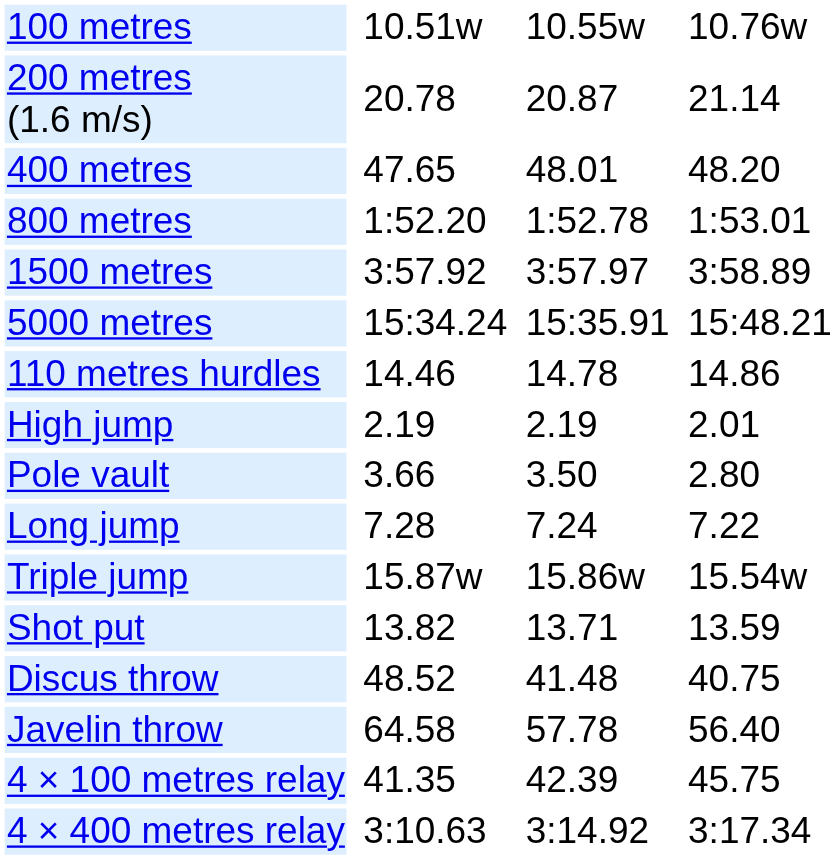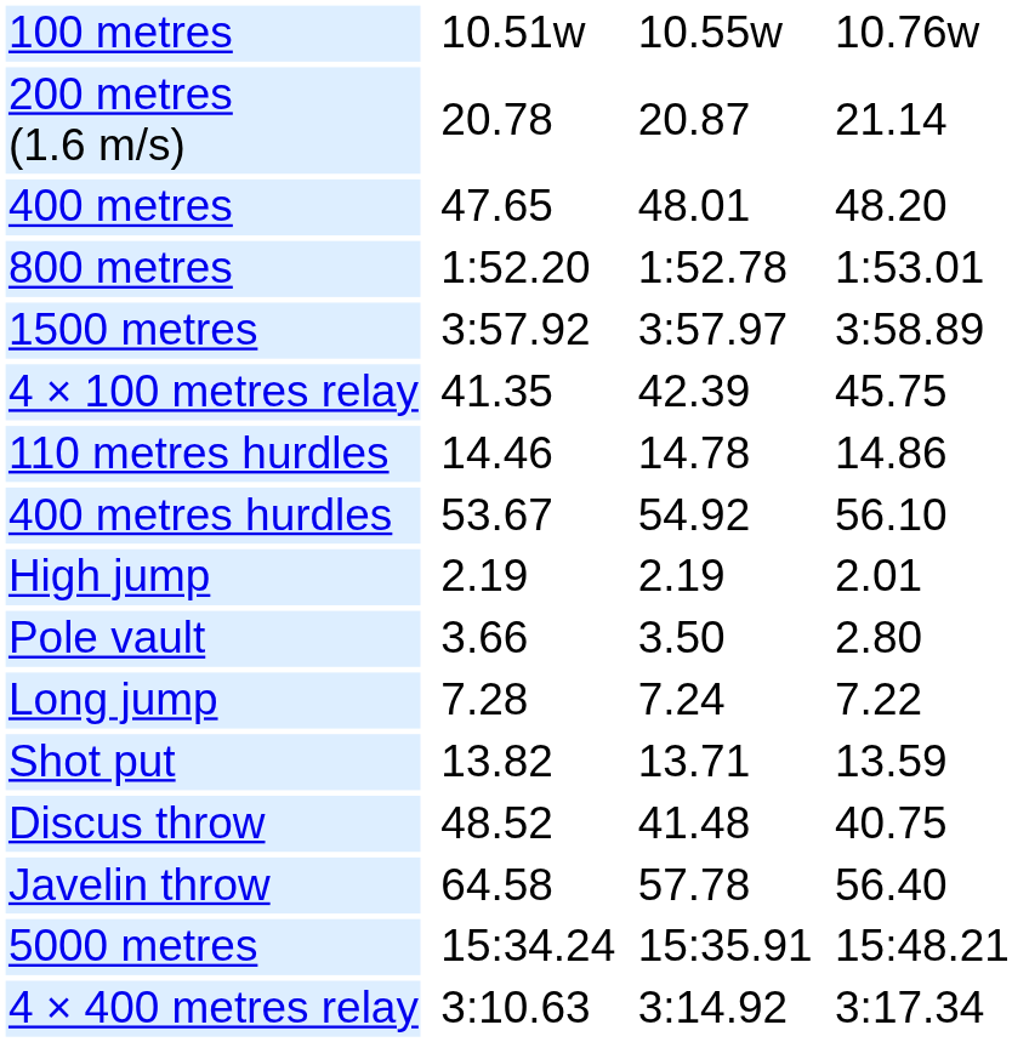 <table>
 <tr>
 <td bgcolor = DDEEFF><a href='#'>100 metres</a></td>
 <td></td>
 <td>10.51w</td>
 <td></td>
 <td>10.55w</td>
 <td></td>
 <td>10.76w</td>
 </tr>
 <tr>
 <td bgcolor = DDEEFF><a href='#'>200 metres</a> <br> (1.6 m/s)</td>
 <td></td>
 <td>20.78</td>
 <td></td>
 <td>20.87</td>
 <td></td>
 <td>21.14</td>
 </tr>
 <tr>
 <td bgcolor = DDEEFF><a href='#'>400 metres</a></td>
 <td></td>
 <td>47.65</td>
 <td></td>
 <td>48.01</td>
 <td></td>
 <td>48.20</td>
 </tr>
 <tr>
 <td bgcolor = DDEEFF><a href='#'>800 metres</a></td>
 <td></td>
 <td>1:52.20</td>
 <td></td>
 <td>1:52.78</td>
 <td></td>
 <td>1:53.01</td>
 </tr>
 <tr>
 <td bgcolor = DDEEFF><a href='#'>1500 metres</a></td>
 <td></td>
 <td>3:57.92</td>
 <td></td>
 <td>3:57.97</td>
 <td></td>
 <td>3:58.89</td>
 </tr>
 <tr>
-<td bgcolor = DDEEFF><a href='#'>5000 metres</a></td>
+<td bgcolor = DDEEFF><a href='#'>4 × 100 metres relay</a></td>
 <td></td>
-<td>15:34.24</td>
+<td>41.35</td>
 <td></td>
-<td>15:35.91</td>
+<td>42.39</td>
 <td></td>
-<td>15:48.21</td>
+<td>45.75</td>
 </tr>
 <tr>
 <td bgcolor = DDEEFF><a href='#'>110 metres hurdles</a></td>
 <td></td>
 <td>14.46</td>
 <td></td>
 <td>14.78</td>
 <td></td>
 <td>14.86</td>
+</tr>
+<tr>
+<td bgcolor = DDEEFF><a href='#'>400 metres hurdles</a></td>
+<td></td>
+<td>53.67</td>
+<td></td>
+<td>54.92</td>
+<td></td>
+<td>56.10</td>
 </tr>
 <tr>
 <td bgcolor = DDEEFF><a href='#'>High jump</a></td>
 <td></td>
 <td>2.19</td>
 <td></td>
 <td>2.19</td>
 <td></td>
 <td>2.01</td>
 </tr>
 <tr>
 <td bgcolor = DDEEFF><a href='#'>Pole vault</a></td>
 <td></td>
 <td>3.66</td>
 <td></td>
 <td>3.50</td>
 <td></td>
 <td>2.80</td>
 </tr>
 <tr>
 <td bgcolor = DDEEFF><a href='#'>Long jump</a></td>
 <td></td>
 <td>7.28</td>
 <td></td>
 <td>7.24</td>
 <td></td>
 <td>7.22</td>
 </tr>
 <tr>
-<td bgcolor = DDEEFF><a href='#'>Triple jump</a></td>
-<td></td>
-<td>15.87w</td>
-<td></td>
-<td>15.86w</td>
-<td></td>
-<td>15.54w</td>
-</tr>
-<tr>
 <td bgcolor = DDEEFF><a href='#'>Shot put</a></td>
 <td></td>
 <td>13.82</td>
 <td></td>
 <td>13.71</td>
 <td></td>
 <td>13.59</td>
 </tr>
 <tr>
 <td bgcolor = DDEEFF><a href='#'>Discus throw</a></td>
 <td></td>
 <td>48.52</td>
 <td></td>
 <td>41.48</td>
 <td></td>
 <td>40.75</td>
 </tr>
 <tr>
 <td bgcolor = DDEEFF><a href='#'>Javelin throw</a></td>
 <td></td>
 <td>64.58</td>
 <td></td>
 <td>57.78</td>
 <td></td>
 <td>56.40</td>
 </tr>
 <tr>
-<td bgcolor = DDEEFF><a href='#'>4 × 100 metres relay</a></td>
+<td bgcolor = DDEEFF><a href='#'>5000 metres</a></td>
 <td></td>
-<td>41.35</td>
+<td>15:34.24</td>
 <td></td>
-<td>42.39</td>
+<td>15:35.91</td>
 <td></td>
-<td>45.75</td>
+<td>15:48.21</td>
 </tr>
 <tr>
 <td bgcolor = DDEEFF><a href='#'>4 × 400 metres relay</a></td>
 <td></td>
 <td>3:10.63</td>
 <td></td>
 <td>3:14.92</td>
 <td></td>
 <td>3:17.34</td>
 </tr>
 </table>
